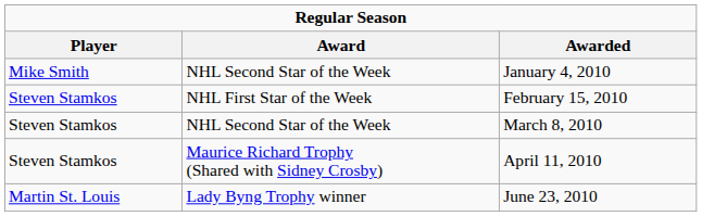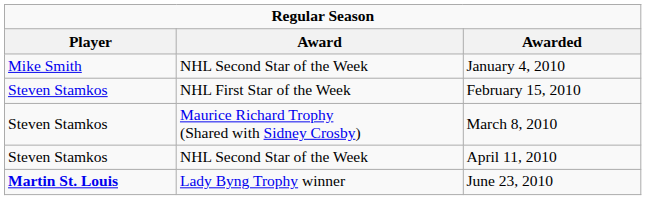 <table class="wikitable" style="width:52%;">
 <tr>
 <td colspan="10" style="text-align:center;"><strong>Regular Season</strong></td>
 </tr>
 <tr>
 <th>Player</th>
 <th>Award</th>
 <th>Awarded</th>
 </tr>
 <tr>
 <td><a href='#'>Mike Smith</a></td>
 <td>NHL Second Star of the Week</td>
 <td>January 4, 2010</td>
 </tr>
 <tr>
 <td><a href='#'>Steven Stamkos</a></td>
 <td>NHL First Star of the Week</td>
 <td>February 15, 2010</td>
 </tr>
 <tr>
 <td>Steven Stamkos</td>
-<td>NHL Second Star of the Week</td>
+<td><a href='#'>Maurice Richard Trophy</a><br>(Shared with <a href='#'>Sidney Crosby</a>)</td>
 <td>March 8, 2010</td>
 </tr>
 <tr>
 <td>Steven Stamkos</td>
-<td><a href='#'>Maurice Richard Trophy</a><br>(Shared with <a href='#'>Sidney Crosby</a>)</td>
+<td>NHL Second Star of the Week</td>
 <td>April 11, 2010</td>
 </tr>
 <tr>
-<td><a href='#'>Martin St. Louis</a></td>
+<td><strong><a href='#'>Martin St. Louis</a></strong></td>
 <td><a href='#'>Lady Byng Trophy</a> winner</td>
 <td>June 23, 2010</td>
 </tr>
 </table>
